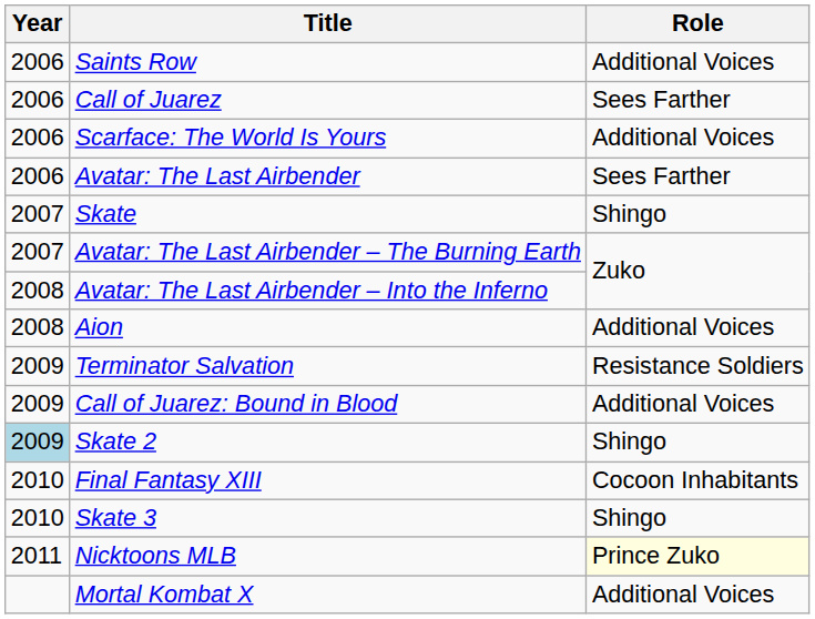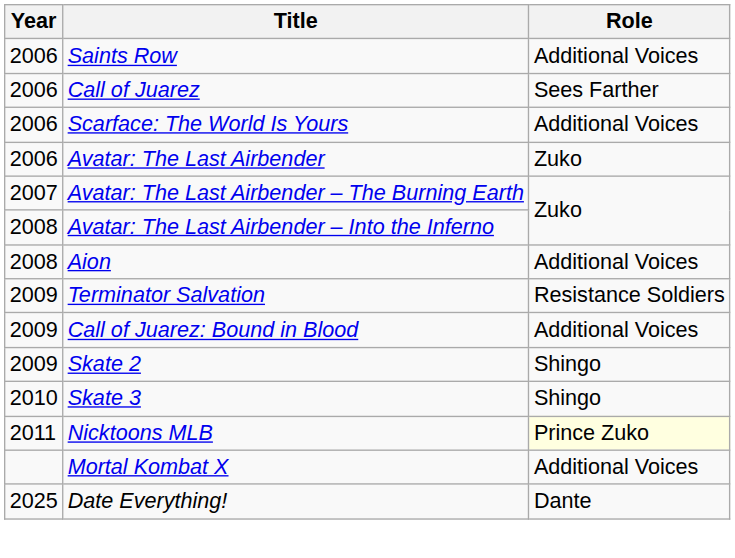 <table class="wikitable sortable">
 <tr>
 <th>Year</th>
 <th>Title</th>
 <th>Role</th>
 </tr>
 <tr>
 <td>2006</td>
 <td><em><a href='#'>Saints Row</a></em></td>
 <td>Additional Voices</td>
 </tr>
 <tr>
 <td>2006</td>
 <td><em><a href='#'>Call of Juarez</a></em></td>
 <td>Sees Farther</td>
 </tr>
 <tr>
 <td>2006</td>
 <td><em><a href='#'>Scarface: The World Is Yours</a></em></td>
 <td>Additional Voices</td>
 </tr>
 <tr>
 <td>2006</td>
 <td><em><a href='#'>Avatar: The Last Airbender</a></em></td>
-<td>Sees Farther</td>
-</tr>
-<tr>
-<td>2007</td>
-<td><em><a href='#'>Skate</a></em></td>
-<td>Shingo</td>
+<td>Zuko</td>
 </tr>
 <tr>
 <td>2007</td>
 <td><em><a href='#'>Avatar: The Last Airbender – The Burning Earth</a></em></td>
 <td rowspan="2">Zuko</td>
 </tr>
 <tr>
 <td>2008</td>
 <td><em><a href='#'>Avatar: The Last Airbender – Into the Inferno</a></em></td>
 </tr>
 <tr>
 <td>2008</td>
 <td><em><a href='#'>Aion</a></em></td>
 <td>Additional Voices</td>
 </tr>
 <tr>
 <td>2009</td>
 <td><em><a href='#'>Terminator Salvation</a></em></td>
 <td>Resistance Soldiers</td>
 </tr>
 <tr>
 <td>2009</td>
 <td><em><a href='#'>Call of Juarez: Bound in Blood</a></em></td>
 <td>Additional Voices</td>
 </tr>
 <tr>
-<td style="background: lightblue;">2009</td>
+<td>2009</td>
 <td><em><a href='#'>Skate 2</a></em></td>
 <td>Shingo</td>
-</tr>
-<tr>
-<td>2010</td>
-<td><em><a href='#'>Final Fantasy XIII</a></em></td>
-<td>Cocoon Inhabitants</td>
 </tr>
 <tr>
 <td>2010</td>
 <td><em><a href='#'>Skate 3</a></em></td>
 <td>Shingo</td>
 </tr>
 <tr>
 <td>2011</td>
 <td><em><a href='#'>Nicktoons MLB</a></em></td>
 <td style="background: lightyellow;">Prince Zuko</td>
 </tr>
 <tr>
 <td></td>
 <td><em><a href='#'>Mortal Kombat X</a></em></td>
 <td>Additional Voices</td>
 </tr>
+<tr>
+<td>2025</td>
+<td><em>Date Everything!</em></td>
+<td>Dante</td>
+</tr>
 </table>
